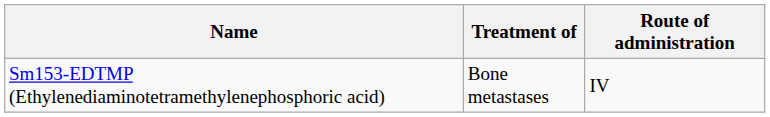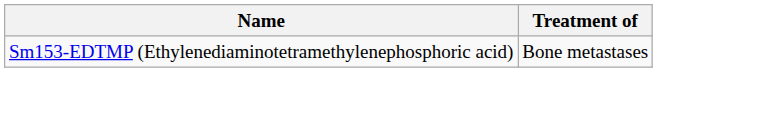 <table class="wikitable" style="font-size:95%">
 <tr>
 <th>Name</th>
 <th>Treatment of</th>
-<th>Route of administration</th>
 </tr>
 <tr>
 <td><a href='#'>Sm153-EDTMP</a> (Ethylenediaminotetramethylenephosphoric acid)</td>
 <td>Bone metastases</td>
-<td>IV</td>
 </tr>
 </table>
